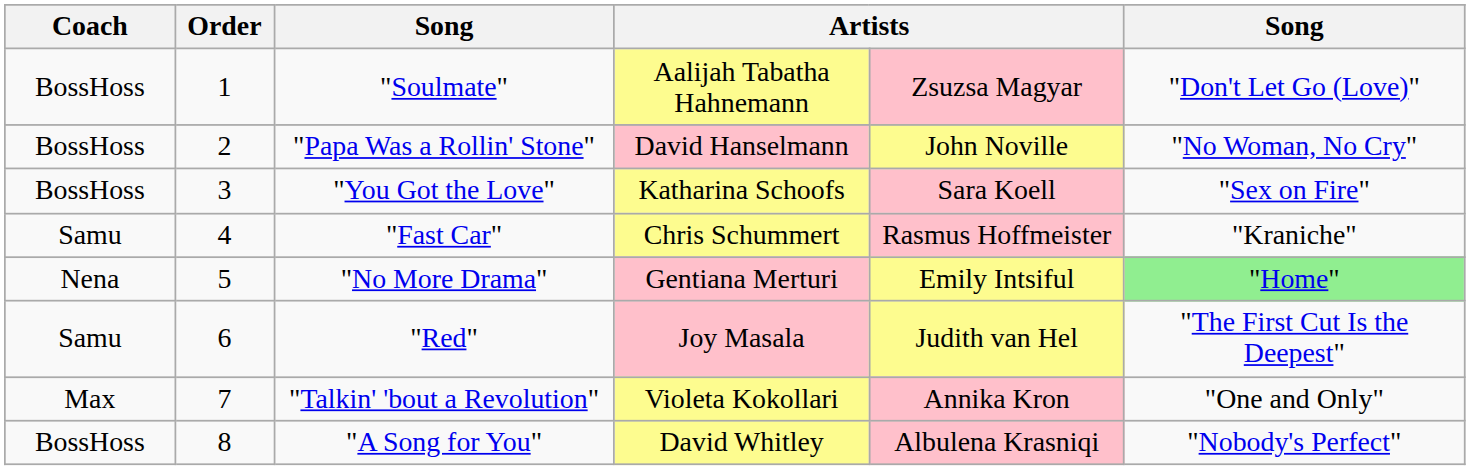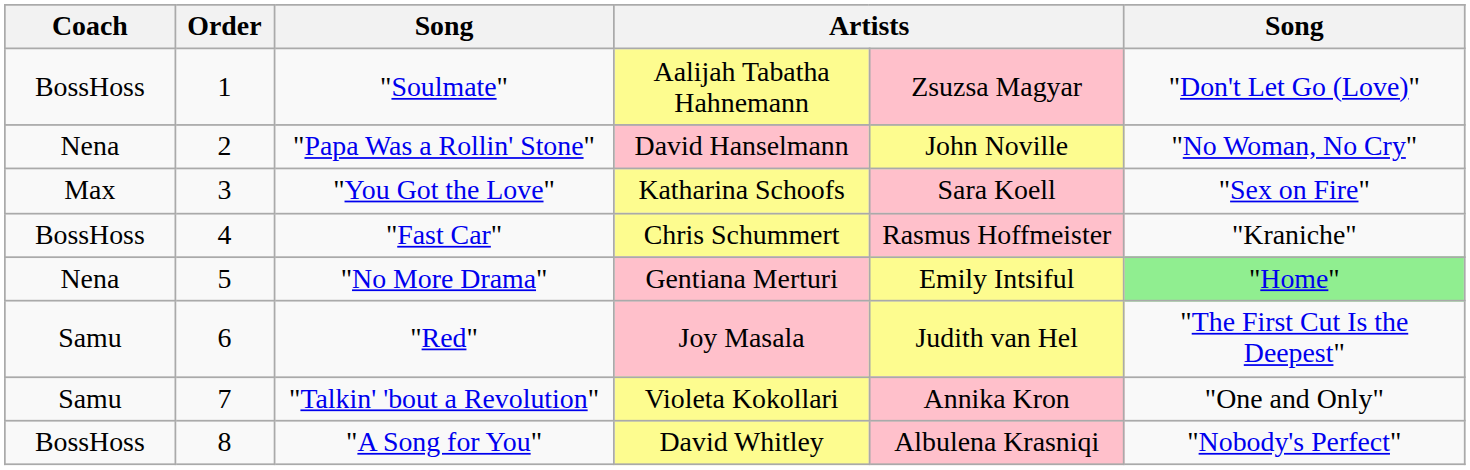 <table class="wikitable" style="text-align: center; width:95%;">
 <tr>
 <th width="10%">Coach</th>
 <th width="05%">Order</th>
 <th width="20%">Song</th>
 <th colspan=2 width="30%">Artists</th>
 <th width="20%">Song</th>
 </tr>
 <tr>
 <td>BossHoss</td>
 <td>1</td>
 <td>"<a href='#'>Soulmate</a>"</td>
 <td width="15%" style="background:#fdfc8f;">Aalijah Tabatha Hahnemann</td>
 <td width="15%" style="background:pink;">Zsuzsa Magyar</td>
 <td>"<a href='#'>Don't Let Go (Love)</a>"</td>
 </tr>
 <tr>
-<td>BossHoss</td>
+<td>Nena</td>
 <td>2</td>
 <td>"<a href='#'>Papa Was a Rollin' Stone</a>"</td>
 <td width="15%" style="background:pink;">David Hanselmann</td>
 <td width="15%" style="background:#fdfc8f;">John Noville</td>
 <td>"<a href='#'>No Woman, No Cry</a>"</td>
 </tr>
 <tr>
-<td>BossHoss</td>
+<td>Max</td>
 <td>3</td>
 <td>"<a href='#'>You Got the Love</a>"</td>
 <td width="15%" style="background:#fdfc8f;">Katharina Schoofs</td>
 <td width="15%" style="background:pink;">Sara Koell</td>
 <td>"<a href='#'>Sex on Fire</a>"</td>
 </tr>
 <tr>
-<td>Samu</td>
+<td>BossHoss</td>
 <td>4</td>
 <td>"<a href='#'>Fast Car</a>"</td>
 <td width="15%" style="background:#fdfc8f;">Chris Schummert</td>
 <td width="15%" style="background:pink;">Rasmus Hoffmeister</td>
 <td>"Kraniche"</td>
 </tr>
 <tr>
 <td>Nena</td>
 <td>5</td>
 <td>"<a href='#'>No More Drama</a>"</td>
 <td width="15%" style="background:pink;">Gentiana Merturi</td>
 <td width="15%" style="background:#fdfc8f;">Emily Intsiful</td>
 <td style="background: lightgreen;">"<a href='#'>Home</a>"</td>
 </tr>
 <tr>
 <td>Samu</td>
 <td>6</td>
 <td>"<a href='#'>Red</a>"</td>
 <td width="15%" style="background:pink;">Joy Masala</td>
 <td width="15%" style="background:#fdfc8f;">Judith van Hel</td>
 <td>"<a href='#'>The First Cut Is the Deepest</a>"</td>
 </tr>
 <tr>
-<td>Max</td>
+<td>Samu</td>
 <td>7</td>
 <td>"<a href='#'>Talkin' 'bout a Revolution</a>"</td>
 <td width="15%" style="background:#fdfc8f;">Violeta Kokollari</td>
 <td width="15%" style="background:pink;">Annika Kron</td>
 <td>"One and Only"</td>
 </tr>
 <tr>
 <td>BossHoss</td>
 <td>8</td>
 <td>"<a href='#'>A Song for You</a>"</td>
 <td width="15%" style="background:#fdfc8f;">David Whitley</td>
 <td width="15%" style="background:pink;">Albulena Krasniqi</td>
 <td>"<a href='#'>Nobody's Perfect</a>"</td>
 </tr>
 </table>
